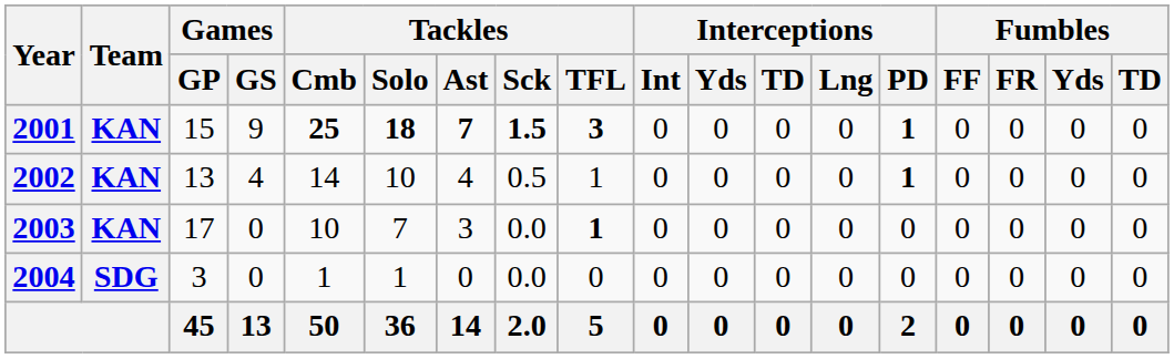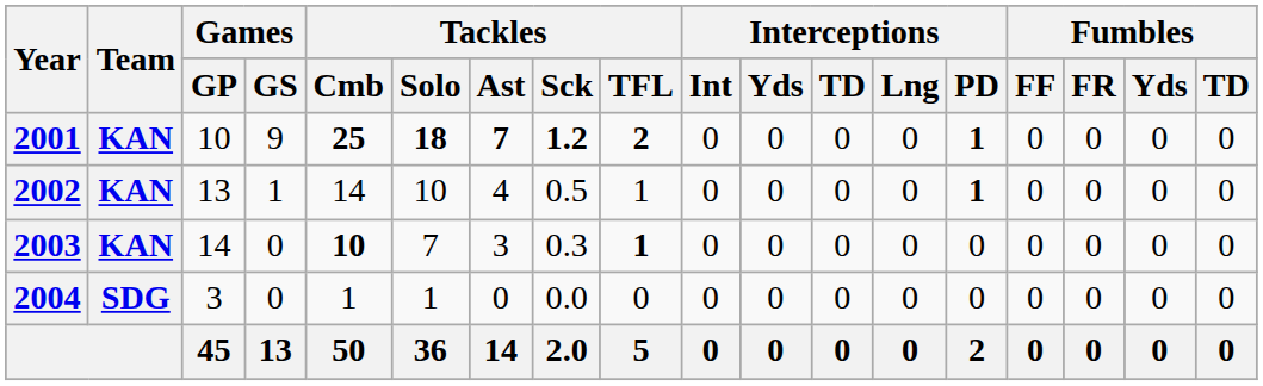 <table class="wikitable" style="text-align:center">
 <tr>
 <th rowspan="2">Year</th>
 <th rowspan="2">Team</th>
 <th colspan="2">Games</th>
 <th colspan="5">Tackles</th>
 <th colspan="5">Interceptions</th>
 <th colspan="4">Fumbles</th>
 </tr>
 <tr>
 <th>GP</th>
 <th>GS</th>
 <th>Cmb</th>
 <th>Solo</th>
 <th>Ast</th>
 <th>Sck</th>
 <th>TFL</th>
 <th>Int</th>
 <th>Yds</th>
 <th>TD</th>
 <th>Lng</th>
 <th>PD</th>
 <th>FF</th>
 <th>FR</th>
 <th>Yds</th>
 <th>TD</th>
 </tr>
 <tr>
 <th><a href='#'>2001</a></th>
 <th><a href='#'>KAN</a></th>
-<td>15</td>
+<td>10</td>
 <td>9</td>
 <td><strong>25</strong></td>
 <td><strong>18</strong></td>
 <td><strong>7</strong></td>
-<td><strong>1.5</strong></td>
-<td><strong>3</strong></td>
+<td><strong>1.2</strong></td>
+<td><strong>2</strong></td>
 <td>0</td>
 <td>0</td>
 <td>0</td>
 <td>0</td>
 <td><strong>1</strong></td>
 <td>0</td>
 <td>0</td>
 <td>0</td>
 <td>0</td>
 </tr>
 <tr>
 <th><a href='#'>2002</a></th>
 <th><a href='#'>KAN</a></th>
 <td>13</td>
-<td>4</td>
+<td>1</td>
 <td>14</td>
 <td>10</td>
 <td>4</td>
 <td>0.5</td>
 <td>1</td>
 <td>0</td>
 <td>0</td>
 <td>0</td>
 <td>0</td>
 <td><strong>1</strong></td>
 <td>0</td>
 <td>0</td>
 <td>0</td>
 <td>0</td>
 </tr>
 <tr>
 <th><a href='#'>2003</a></th>
 <th><a href='#'>KAN</a></th>
-<td>17</td>
+<td>14</td>
 <td>0</td>
-<td>10</td>
+<td><strong>10</strong></td>
 <td>7</td>
 <td>3</td>
-<td>0.0</td>
+<td>0.3</td>
 <td><strong>1</strong></td>
 <td>0</td>
 <td>0</td>
 <td>0</td>
 <td>0</td>
 <td>0</td>
 <td>0</td>
 <td>0</td>
 <td>0</td>
 <td>0</td>
 </tr>
 <tr>
 <th><a href='#'>2004</a></th>
 <th><a href='#'>SDG</a></th>
 <td>3</td>
 <td>0</td>
 <td>1</td>
 <td>1</td>
 <td>0</td>
 <td>0.0</td>
 <td>0</td>
 <td>0</td>
 <td>0</td>
 <td>0</td>
 <td>0</td>
 <td>0</td>
 <td>0</td>
 <td>0</td>
 <td>0</td>
 <td>0</td>
 </tr>
 <tr>
 <th colspan="2"></th>
 <th>45</th>
 <th>13</th>
 <th>50</th>
 <th>36</th>
 <th>14</th>
 <th>2.0</th>
 <th>5</th>
 <th>0</th>
 <th>0</th>
 <th>0</th>
 <th>0</th>
 <th>2</th>
 <th>0</th>
 <th>0</th>
 <th>0</th>
 <th>0</th>
 </tr>
 </table>
